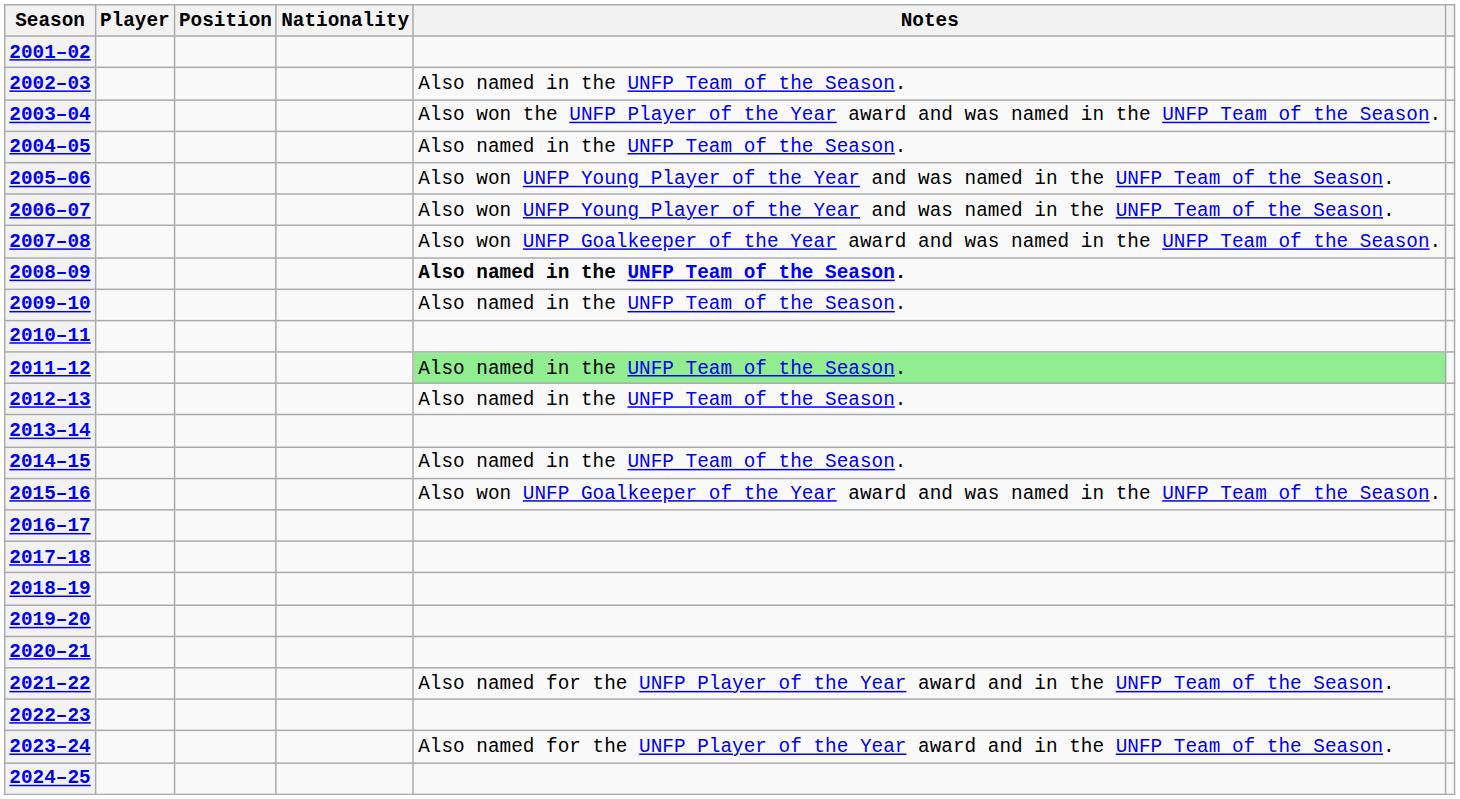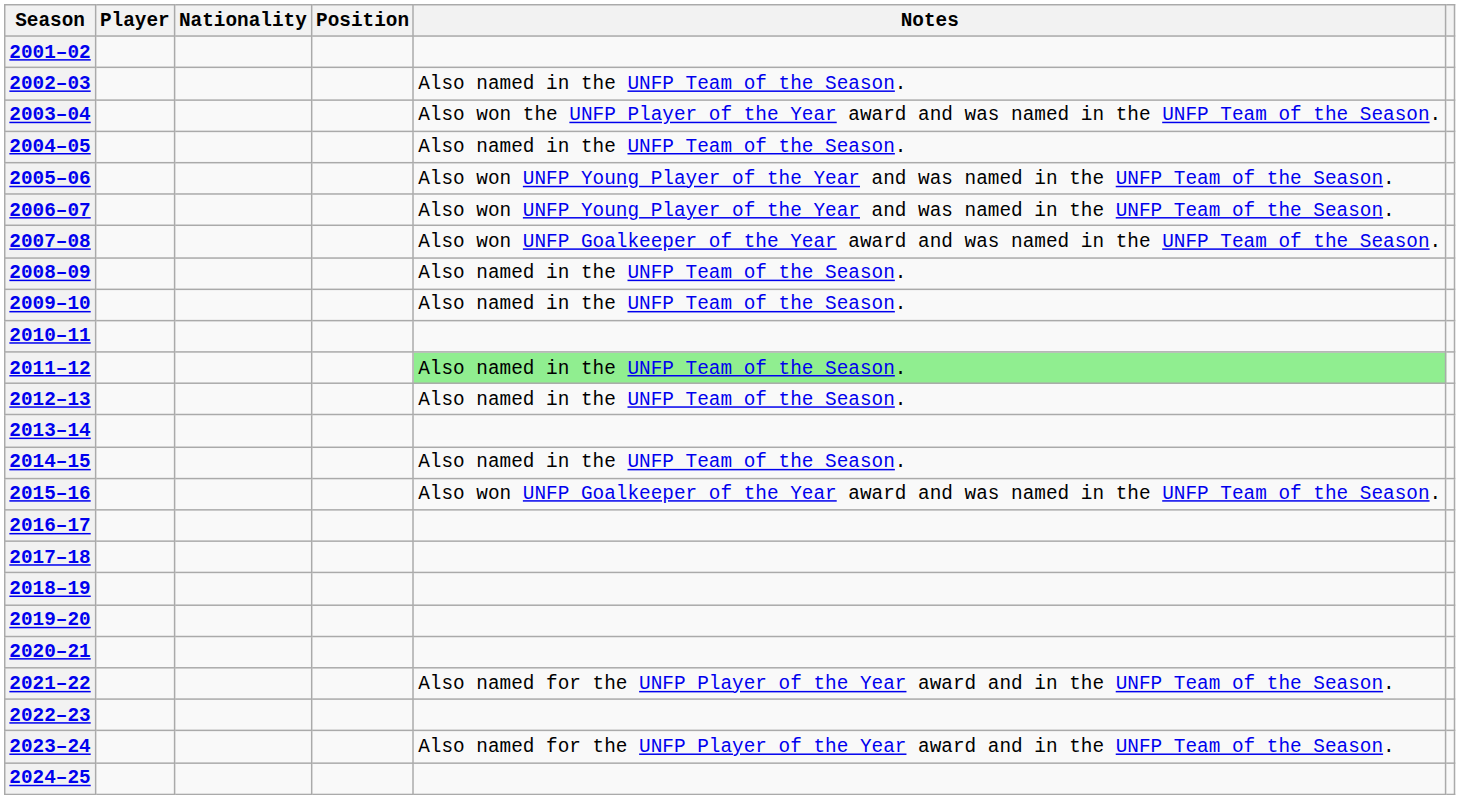 <table class="wikitable plainrowheaders sortable">
 <tr>
 <th scope="col">Season</th>
 <th scope="col">Player</th>
+<th scope="col">Nationality</th>
 <th scope="col">Position</th>
-<th scope="col">Nationality</th>
 <th scope="col">Notes</th>
 <th scope="col" class="unsortable"></th>
 </tr>
 <tr>
 <th scope="row" style="text-align:center"><a href='#'>2001–02</a></th>
 <td></td>
 <td></td>
 <td></td>
 <td></td>
 <td></td>
 </tr>
 <tr>
 <th scope="row" style="text-align:center"><a href='#'>2002–03</a></th>
 <td></td>
 <td></td>
 <td></td>
 <td>Also named in the <a href='#'>UNFP Team of the Season</a>.</td>
 <td></td>
 </tr>
 <tr>
 <th scope="row" style="text-align:center"><a href='#'>2003–04</a></th>
 <td></td>
 <td></td>
 <td></td>
 <td>Also won the <a href='#'>UNFP Player of the Year</a> award and was named in the <a href='#'>UNFP Team of the Season</a>.</td>
 <td></td>
 </tr>
 <tr>
 <th scope="row" style="text-align:center"><a href='#'>2004–05</a></th>
 <td></td>
 <td></td>
 <td></td>
 <td>Also named in the <a href='#'>UNFP Team of the Season</a>.</td>
 <td></td>
 </tr>
 <tr>
 <th scope="row" style="text-align:center"><a href='#'>2005–06</a></th>
 <td></td>
 <td></td>
 <td></td>
 <td>Also won <a href='#'>UNFP Young Player of the Year</a> and was named in the <a href='#'>UNFP Team of the Season</a>.</td>
 <td></td>
 </tr>
 <tr>
 <th scope="row" style="text-align:center"><a href='#'>2006–07</a></th>
 <td></td>
 <td></td>
 <td></td>
 <td>Also won <a href='#'>UNFP Young Player of the Year</a> and was named in the <a href='#'>UNFP Team of the Season</a>.</td>
 <td></td>
 </tr>
 <tr>
 <th scope="row" style="text-align:center"><a href='#'>2007–08</a></th>
 <td></td>
 <td></td>
 <td></td>
 <td>Also won <a href='#'>UNFP Goalkeeper of the Year</a> award and was named in the <a href='#'>UNFP Team of the Season</a>.</td>
 <td></td>
 </tr>
 <tr>
 <th scope="row" style="text-align:center"><a href='#'>2008–09</a></th>
 <td></td>
 <td></td>
 <td></td>
-<td><strong>Also named in the <a href='#'>UNFP Team of the Season</a>.</strong></td>
+<td>Also named in the <a href='#'>UNFP Team of the Season</a>.</td>
 <td></td>
 </tr>
 <tr>
 <th scope="row" style="text-align:center"><a href='#'>2009–10</a></th>
 <td></td>
 <td></td>
 <td></td>
 <td>Also named in the <a href='#'>UNFP Team of the Season</a>.</td>
 <td></td>
 </tr>
 <tr>
 <th scope="row" style="text-align:center"><a href='#'>2010–11</a></th>
 <td></td>
 <td></td>
 <td></td>
 <td></td>
 <td></td>
 </tr>
 <tr>
 <th scope="row" style="text-align:center"><a href='#'>2011–12</a></th>
 <td></td>
 <td></td>
 <td></td>
 <td style="background: lightgreen;">Also named in the <a href='#'>UNFP Team of the Season</a>.</td>
 <td></td>
 </tr>
 <tr>
 <th scope="row" style="text-align:center"><a href='#'>2012–13</a></th>
 <td></td>
 <td></td>
 <td></td>
 <td>Also named in the <a href='#'>UNFP Team of the Season</a>.</td>
 <td></td>
 </tr>
 <tr>
 <th scope="row" style="text-align:center"><a href='#'>2013–14</a></th>
 <td></td>
 <td></td>
 <td></td>
 <td></td>
 <td></td>
 </tr>
 <tr>
 <th scope="row" style="text-align:center"><a href='#'>2014–15</a></th>
 <td></td>
 <td></td>
 <td></td>
 <td>Also named in the <a href='#'>UNFP Team of the Season</a>.</td>
 <td></td>
 </tr>
 <tr>
 <th scope="row" style="text-align:center"><a href='#'>2015–16</a></th>
 <td></td>
 <td></td>
 <td></td>
 <td>Also won <a href='#'>UNFP Goalkeeper of the Year</a> award and was named in the <a href='#'>UNFP Team of the Season</a>.</td>
 <td></td>
 </tr>
 <tr>
 <th scope="row" style="text-align:center"><a href='#'>2016–17</a></th>
 <td></td>
 <td></td>
 <td></td>
 <td></td>
 <td></td>
 </tr>
 <tr>
 <th scope="row" style="text-align:center"><a href='#'>2017–18</a></th>
 <td></td>
 <td></td>
 <td></td>
 <td></td>
 <td></td>
 </tr>
 <tr>
 <th scope="row" style="text-align:center"><a href='#'>2018–19</a></th>
 <td></td>
 <td></td>
 <td></td>
 <td></td>
 <td></td>
 </tr>
 <tr>
 <th scope="row" style="text-align:center"><a href='#'>2019–20</a></th>
 <td></td>
 <td></td>
 <td></td>
 <td></td>
 <td></td>
 </tr>
 <tr>
 <th scope="row" style="text-align:center"><a href='#'>2020–21</a></th>
 <td></td>
 <td></td>
 <td></td>
 <td></td>
 <td></td>
 </tr>
 <tr>
 <th scope="row" style="text-align:center"><a href='#'>2021–22</a></th>
 <td></td>
 <td></td>
 <td></td>
 <td>Also named for the <a href='#'>UNFP Player of the Year</a> award and in the <a href='#'>UNFP Team of the Season</a>.</td>
 <td></td>
 </tr>
 <tr>
 <th scope="row" style="text-align:center"><a href='#'>2022–23</a></th>
 <td></td>
 <td></td>
 <td></td>
 <td></td>
 <td></td>
 </tr>
 <tr>
 <th scope="row" style="text-align:center"><a href='#'>2023–24</a></th>
 <td></td>
 <td></td>
 <td></td>
 <td>Also named for the <a href='#'>UNFP Player of the Year</a> award and in the <a href='#'>UNFP Team of the Season</a>.</td>
 <td></td>
 </tr>
 <tr>
 <th scope="row" style="text-align:center"><a href='#'>2024–25</a></th>
 <td></td>
 <td></td>
 <td></td>
 <td></td>
 <td></td>
 </tr>
 </table>
